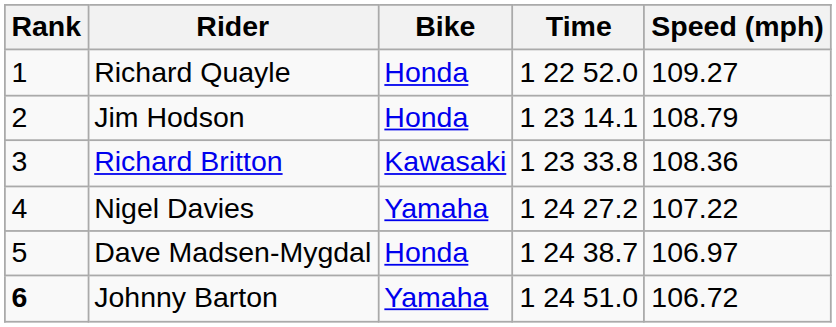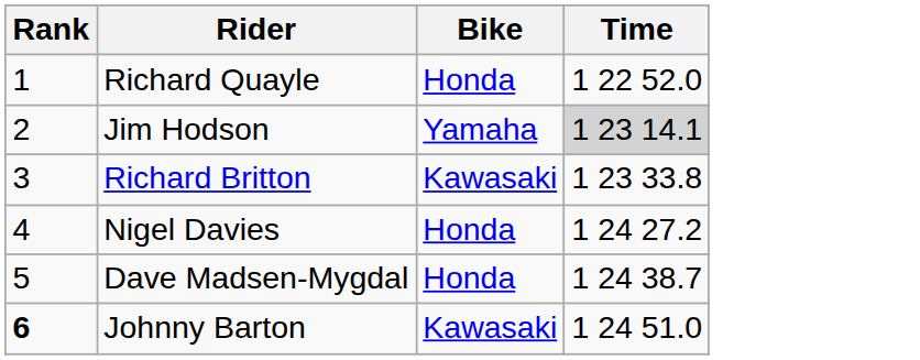 <table class="wikitable">
 <tr>
 <th>Rank</th>
 <th>Rider</th>
 <th>Bike</th>
 <th>Time</th>
-<th>Speed (mph)</th>
 </tr>
 <tr>
 <td>1</td>
 <td> Richard Quayle</td>
 <td><a href='#'>Honda</a></td>
 <td>1 22 52.0</td>
-<td>109.27</td>
 </tr>
 <tr>
 <td>2</td>
 <td> Jim Hodson</td>
-<td><a href='#'>Honda</a></td>
-<td>1 23 14.1</td>
-<td>108.79</td>
+<td><a href='#'>Yamaha</a></td>
+<td style="background: lightgrey;">1 23 14.1</td>
 </tr>
 <tr>
 <td>3</td>
 <td> <a href='#'>Richard Britton</a></td>
 <td><a href='#'>Kawasaki</a></td>
 <td>1 23 33.8</td>
-<td>108.36</td>
 </tr>
 <tr>
 <td>4</td>
 <td> Nigel Davies</td>
-<td><a href='#'>Yamaha</a></td>
+<td><a href='#'>Honda</a></td>
 <td>1 24 27.2</td>
-<td>107.22</td>
 </tr>
 <tr>
 <td>5</td>
 <td> Dave Madsen-Mygdal</td>
 <td><a href='#'>Honda</a></td>
 <td>1 24 38.7</td>
-<td>106.97</td>
 </tr>
 <tr>
 <td><strong>6</strong></td>
 <td> Johnny Barton</td>
-<td><a href='#'>Yamaha</a></td>
+<td><a href='#'>Kawasaki</a></td>
 <td>1 24 51.0</td>
-<td>106.72</td>
 </tr>
 </table>
